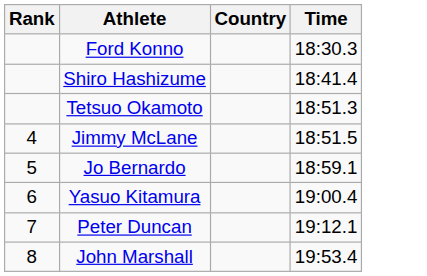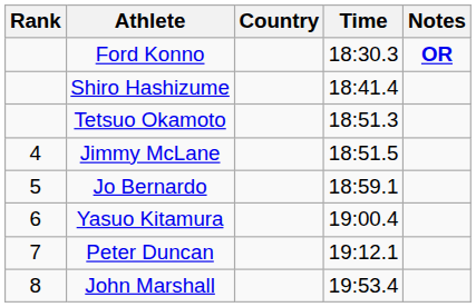 <table class="wikitable sortable" style="text-align:center">
 <tr>
 <th>Rank</th>
 <th>Athlete</th>
 <th>Country</th>
 <th>Time</th>
+<th>Notes</th>
 </tr>
 <tr>
 <td></td>
 <td><a href='#'>Ford Konno</a></td>
 <td align=left></td>
 <td>18:30.3</td>
+<td><strong><a href='#'>OR</a></strong></td>
 </tr>
 <tr>
 <td></td>
 <td><a href='#'>Shiro Hashizume</a></td>
 <td align=left></td>
 <td>18:41.4</td>
+<td></td>
 </tr>
 <tr>
 <td></td>
 <td><a href='#'>Tetsuo Okamoto</a></td>
 <td align=left></td>
 <td>18:51.3</td>
+<td></td>
 </tr>
 <tr>
 <td>4</td>
 <td><a href='#'>Jimmy McLane</a></td>
 <td align=left></td>
 <td>18:51.5</td>
+<td></td>
 </tr>
 <tr>
 <td>5</td>
 <td><a href='#'>Jo Bernardo</a></td>
 <td align=left></td>
 <td>18:59.1</td>
+<td></td>
 </tr>
 <tr>
 <td>6</td>
 <td><a href='#'>Yasuo Kitamura</a></td>
 <td align=left></td>
 <td>19:00.4</td>
+<td></td>
 </tr>
 <tr>
 <td>7</td>
 <td><a href='#'>Peter Duncan</a></td>
 <td align=left></td>
 <td>19:12.1</td>
+<td></td>
 </tr>
 <tr>
 <td>8</td>
 <td><a href='#'>John Marshall</a></td>
 <td align=left></td>
 <td>19:53.4</td>
+<td></td>
 </tr>
 </table>
